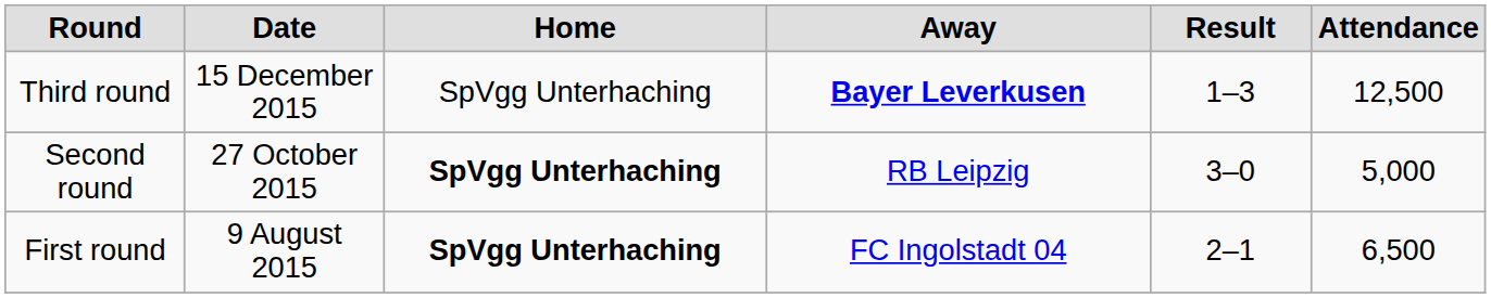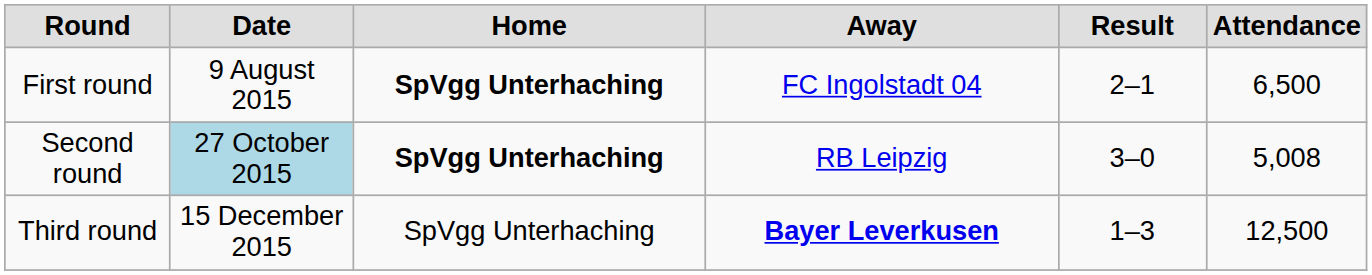 <table class="wikitable">
 <tr style="text-align:center; background:#dfdfdf;">
 <td style="width:90px;"><strong>Round</strong></td>
 <td style="width:100px;"><strong>Date</strong></td>
 <td style="width:200px;"><strong>Home</strong></td>
 <td style="width:200px;"><strong>Away</strong></td>
 <td style="width:80px;"><strong>Result</strong></td>
 <td style="width:80px;"><strong>Attendance</strong></td>
 </tr>
 <tr style="text-align:center;">
+<td>First round</td>
+<td>9 August 2015</td>
+<td><strong>SpVgg Unterhaching </strong></td>
+<td><a href='#'>FC Ingolstadt 04</a></td>
+<td>2–1</td>
+<td>6,500</td>
+</tr>
+<tr style="text-align:center;">
+<td>Second round</td>
+<td style="background: lightblue;">27 October 2015</td>
+<td><strong>SpVgg Unterhaching</strong></td>
+<td><a href='#'>RB Leipzig</a></td>
+<td>3–0</td>
+<td>5,008</td>
+</tr>
+<tr style="text-align:center;">
 <td>Third round</td>
 <td>15 December 2015</td>
 <td>SpVgg Unterhaching</td>
 <td><strong><a href='#'>Bayer Leverkusen</a></strong></td>
 <td>1–3</td>
 <td>12,500</td>
 </tr>
-<tr style="text-align:center;">
-<td>Second round</td>
-<td>27 October 2015</td>
-<td><strong>SpVgg Unterhaching</strong></td>
-<td><a href='#'>RB Leipzig</a></td>
-<td>3–0</td>
-<td>5,000</td>
-</tr>
-<tr style="text-align:center;">
-<td>First round</td>
-<td>9 August 2015</td>
-<td><strong>SpVgg Unterhaching </strong></td>
-<td><a href='#'>FC Ingolstadt 04</a></td>
-<td>2–1</td>
-<td>6,500</td>
-</tr>
 </table>
